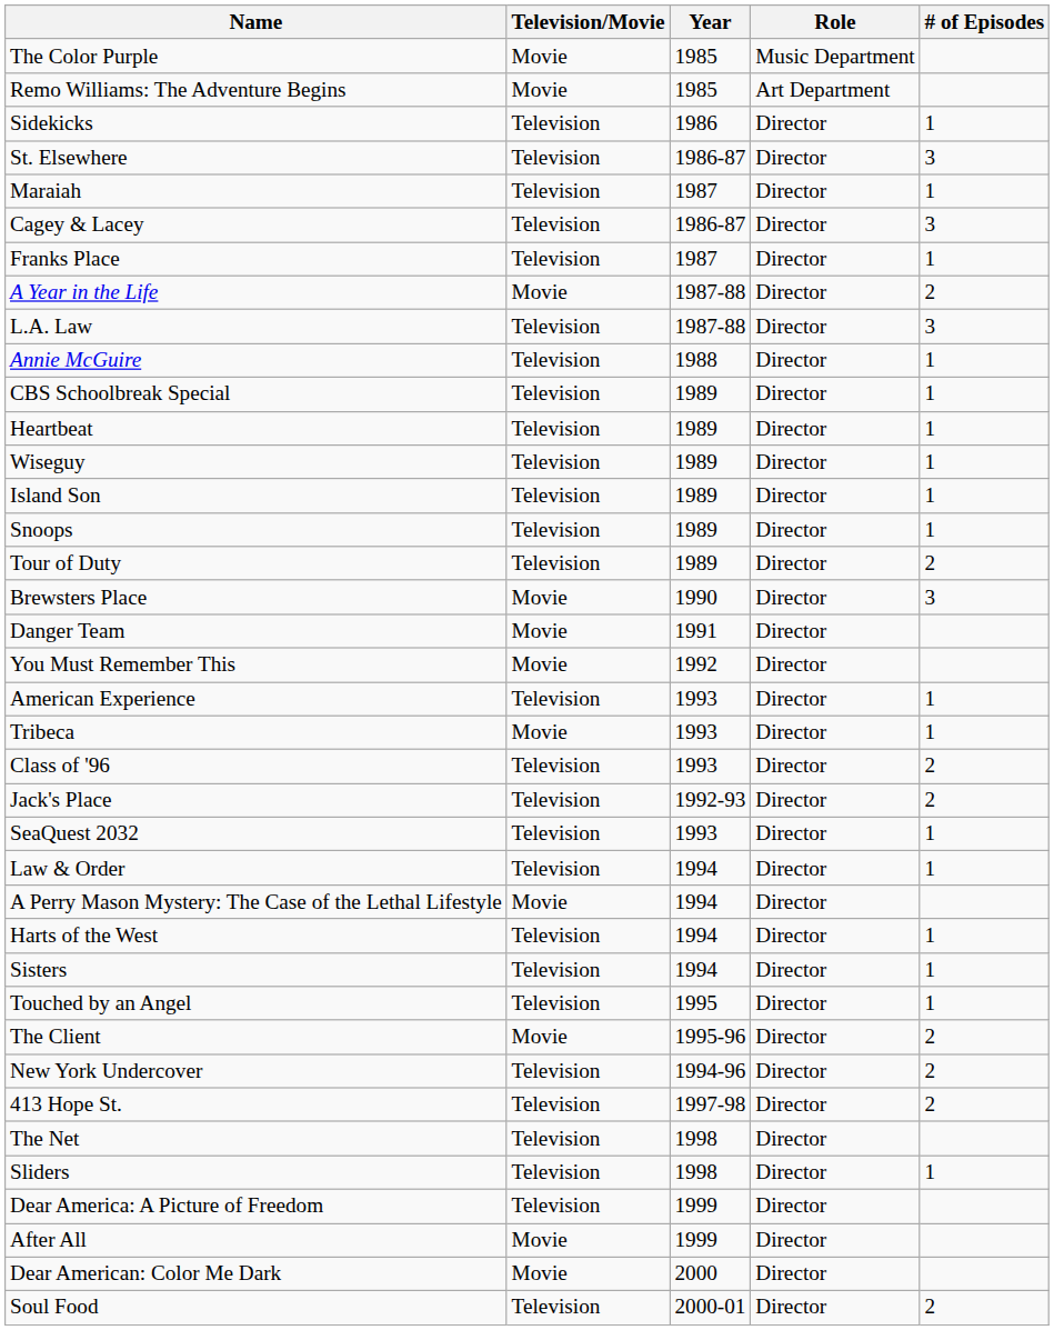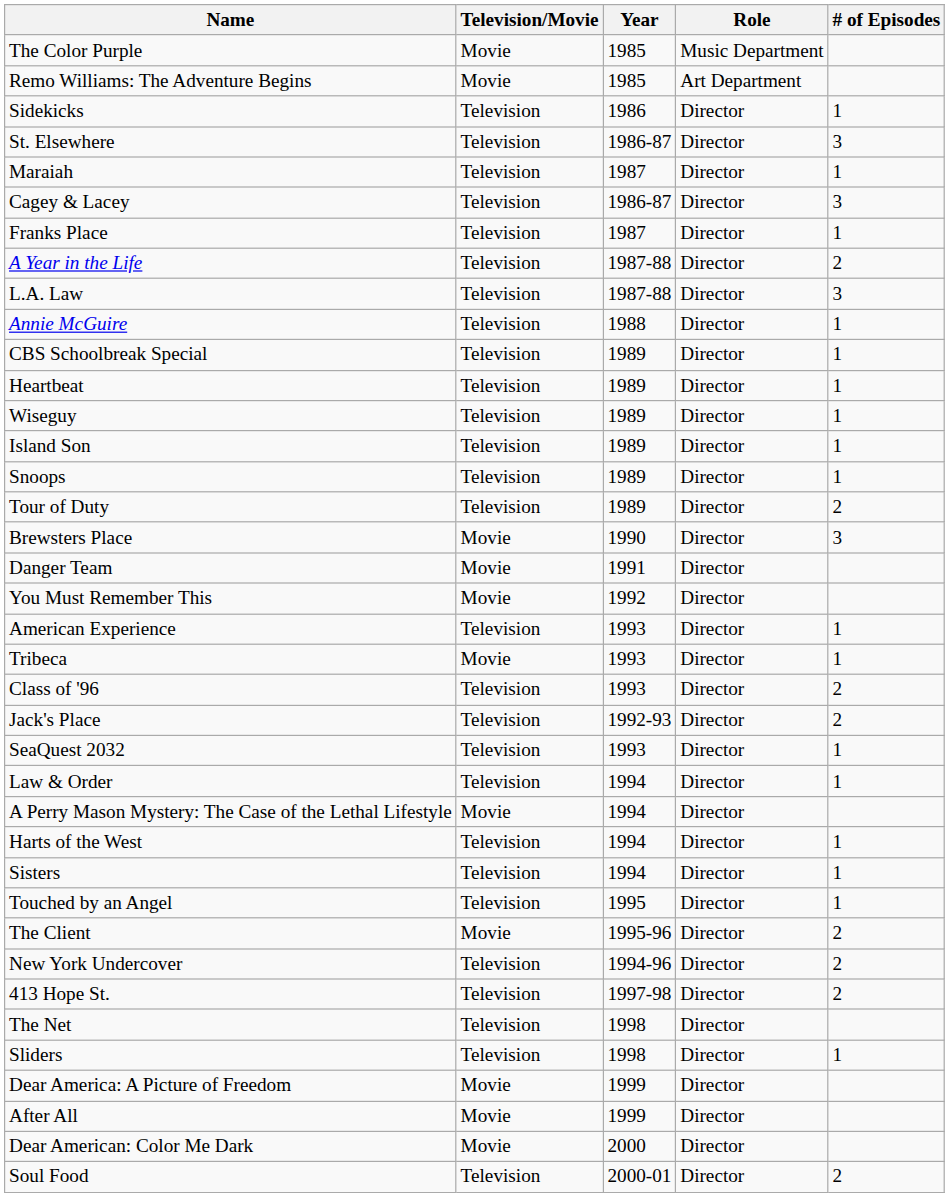 <table class="wikitable">
 <tr>
 <th>Name</th>
 <th>Television/Movie</th>
 <th>Year</th>
 <th>Role</th>
 <th># of Episodes</th>
 </tr>
 <tr>
 <td>The Color Purple</td>
 <td>Movie</td>
 <td>1985</td>
 <td>Music Department</td>
 <td></td>
 </tr>
 <tr>
 <td>Remo Williams: The Adventure Begins</td>
 <td>Movie</td>
 <td>1985</td>
 <td>Art Department</td>
 <td></td>
 </tr>
 <tr>
 <td>Sidekicks</td>
 <td>Television</td>
 <td>1986</td>
 <td>Director</td>
 <td>1</td>
 </tr>
 <tr>
 <td>St. Elsewhere</td>
 <td>Television</td>
 <td>1986-87</td>
 <td>Director</td>
 <td>3</td>
 </tr>
 <tr>
 <td>Maraiah</td>
 <td>Television</td>
 <td>1987</td>
 <td>Director</td>
 <td>1</td>
 </tr>
 <tr>
 <td>Cagey & Lacey</td>
 <td>Television</td>
 <td>1986-87</td>
 <td>Director</td>
 <td>3</td>
 </tr>
 <tr>
 <td>Franks Place</td>
 <td>Television</td>
 <td>1987</td>
 <td>Director</td>
 <td>1</td>
 </tr>
 <tr>
 <td><em><a href='#'>A Year in the Life</a></em></td>
-<td>Movie</td>
+<td>Television</td>
 <td>1987-88</td>
 <td>Director</td>
 <td>2</td>
 </tr>
 <tr>
 <td>L.A. Law</td>
 <td>Television</td>
 <td>1987-88</td>
 <td>Director</td>
 <td>3</td>
 </tr>
 <tr>
 <td><em><a href='#'>Annie McGuire</a></em></td>
 <td>Television</td>
 <td>1988</td>
 <td>Director</td>
 <td>1</td>
 </tr>
 <tr>
 <td>CBS Schoolbreak Special</td>
 <td>Television</td>
 <td>1989</td>
 <td>Director</td>
 <td>1</td>
 </tr>
 <tr>
 <td>Heartbeat</td>
 <td>Television</td>
 <td>1989</td>
 <td>Director</td>
 <td>1</td>
 </tr>
 <tr>
 <td>Wiseguy</td>
 <td>Television</td>
 <td>1989</td>
 <td>Director</td>
 <td>1</td>
 </tr>
 <tr>
 <td>Island Son</td>
 <td>Television</td>
 <td>1989</td>
 <td>Director</td>
 <td>1</td>
 </tr>
 <tr>
 <td>Snoops</td>
 <td>Television</td>
 <td>1989</td>
 <td>Director</td>
 <td>1</td>
 </tr>
 <tr>
 <td>Tour of Duty</td>
 <td>Television</td>
 <td>1989</td>
 <td>Director</td>
 <td>2</td>
 </tr>
 <tr>
 <td>Brewsters Place</td>
 <td>Movie</td>
 <td>1990</td>
 <td>Director</td>
 <td>3</td>
 </tr>
 <tr>
 <td>Danger Team</td>
 <td>Movie</td>
 <td>1991</td>
 <td>Director</td>
 <td></td>
 </tr>
 <tr>
 <td>You Must Remember This</td>
 <td>Movie</td>
 <td>1992</td>
 <td>Director</td>
 <td></td>
 </tr>
 <tr>
 <td>American Experience</td>
 <td>Television</td>
 <td>1993</td>
 <td>Director</td>
 <td>1</td>
 </tr>
 <tr>
 <td>Tribeca</td>
 <td>Movie</td>
 <td>1993</td>
 <td>Director</td>
 <td>1</td>
 </tr>
 <tr>
 <td>Class of '96</td>
 <td>Television</td>
 <td>1993</td>
 <td>Director</td>
 <td>2</td>
 </tr>
 <tr>
 <td>Jack's Place</td>
 <td>Television</td>
 <td>1992-93</td>
 <td>Director</td>
 <td>2</td>
 </tr>
 <tr>
 <td>SeaQuest 2032</td>
 <td>Television</td>
 <td>1993</td>
 <td>Director</td>
 <td>1</td>
 </tr>
 <tr>
 <td>Law & Order</td>
 <td>Television</td>
 <td>1994</td>
 <td>Director</td>
 <td>1</td>
 </tr>
 <tr>
 <td>A Perry Mason Mystery: The Case of the Lethal Lifestyle</td>
 <td>Movie</td>
 <td>1994</td>
 <td>Director</td>
 <td></td>
 </tr>
 <tr>
 <td>Harts of the West</td>
 <td>Television</td>
 <td>1994</td>
 <td>Director</td>
 <td>1</td>
 </tr>
 <tr>
 <td>Sisters</td>
 <td>Television</td>
 <td>1994</td>
 <td>Director</td>
 <td>1</td>
 </tr>
 <tr>
 <td>Touched by an Angel</td>
 <td>Television</td>
 <td>1995</td>
 <td>Director</td>
 <td>1</td>
 </tr>
 <tr>
 <td>The Client</td>
 <td>Movie</td>
 <td>1995-96</td>
 <td>Director</td>
 <td>2</td>
 </tr>
 <tr>
 <td>New York Undercover</td>
 <td>Television</td>
 <td>1994-96</td>
 <td>Director</td>
 <td>2</td>
 </tr>
 <tr>
 <td>413 Hope St.</td>
 <td>Television</td>
 <td>1997-98</td>
 <td>Director</td>
 <td>2</td>
 </tr>
 <tr>
 <td>The Net</td>
 <td>Television</td>
 <td>1998</td>
 <td>Director</td>
 <td></td>
 </tr>
 <tr>
 <td>Sliders</td>
 <td>Television</td>
 <td>1998</td>
 <td>Director</td>
 <td>1</td>
 </tr>
 <tr>
 <td>Dear America: A Picture of Freedom</td>
-<td>Television</td>
+<td>Movie</td>
 <td>1999</td>
 <td>Director</td>
 <td></td>
 </tr>
 <tr>
 <td>After All</td>
 <td>Movie</td>
 <td>1999</td>
 <td>Director</td>
 <td></td>
 </tr>
 <tr>
 <td>Dear American: Color Me Dark</td>
 <td>Movie</td>
 <td>2000</td>
 <td>Director</td>
 <td></td>
 </tr>
 <tr>
 <td>Soul Food</td>
 <td>Television</td>
 <td>2000-01</td>
 <td>Director</td>
 <td>2</td>
 </tr>
 </table>
